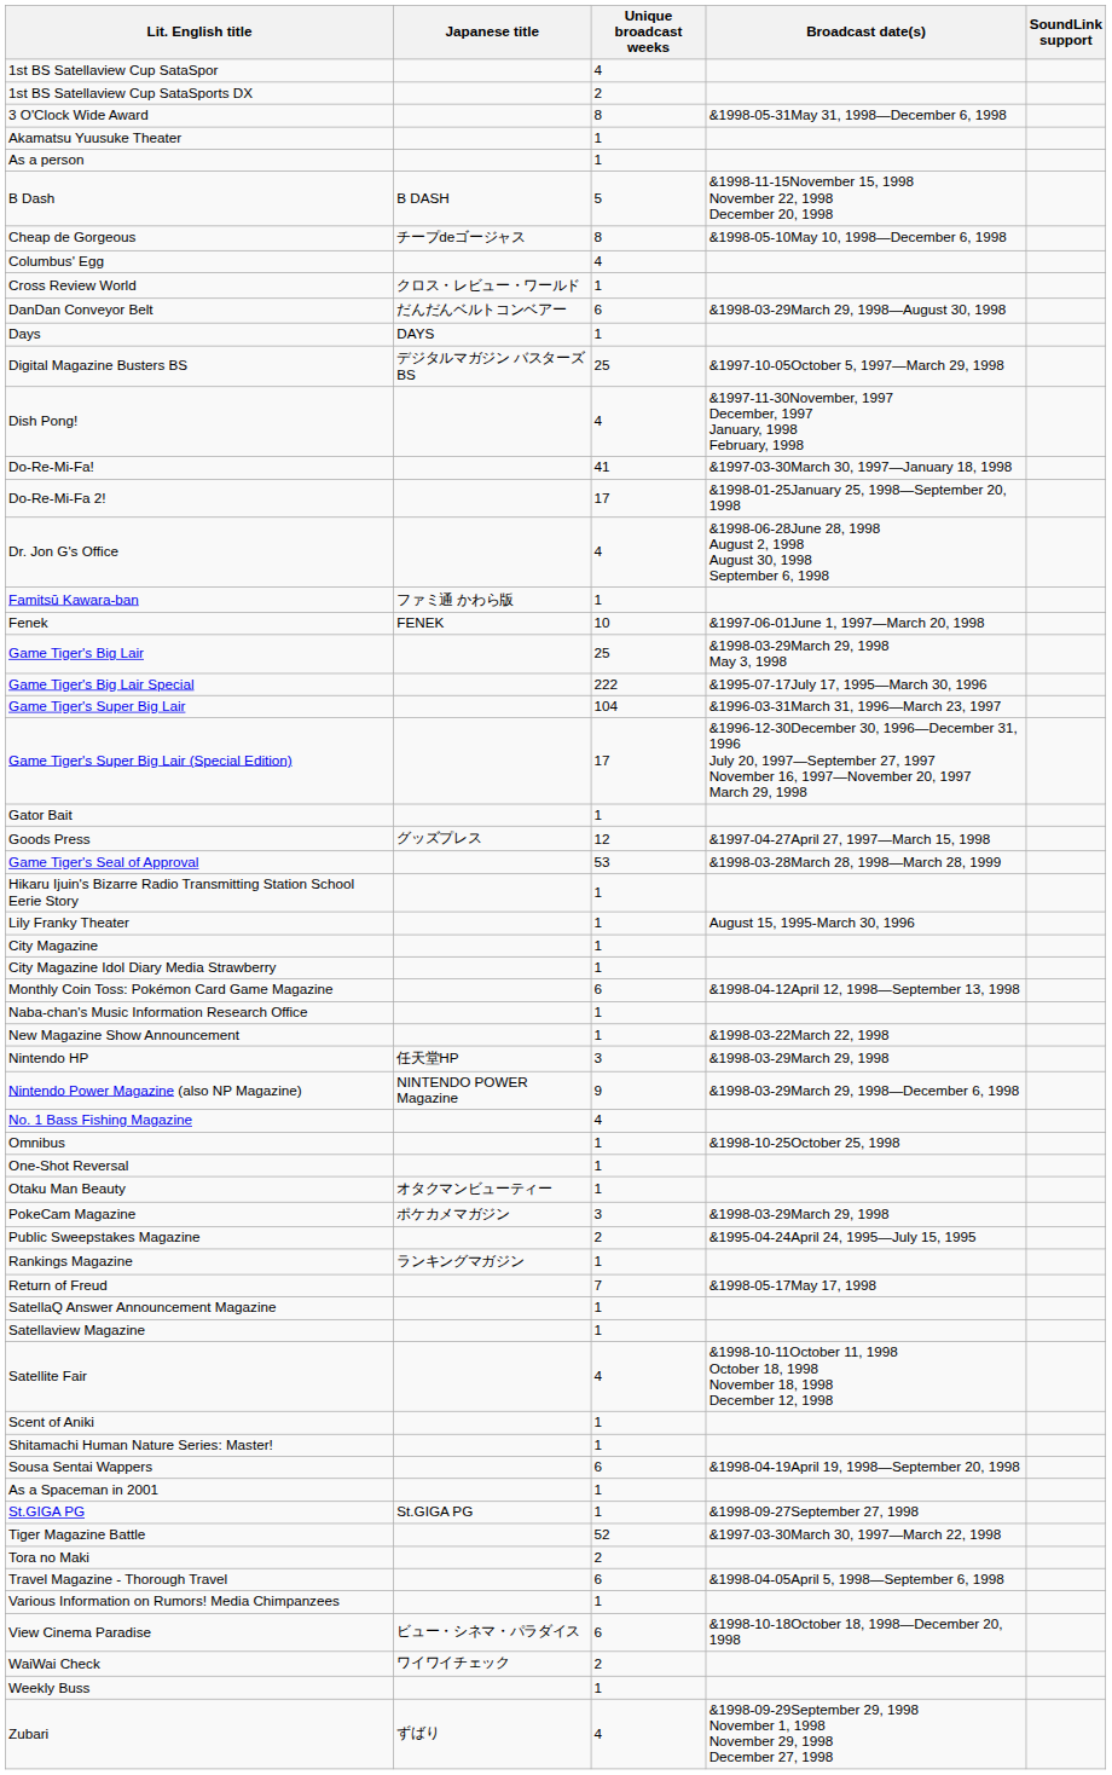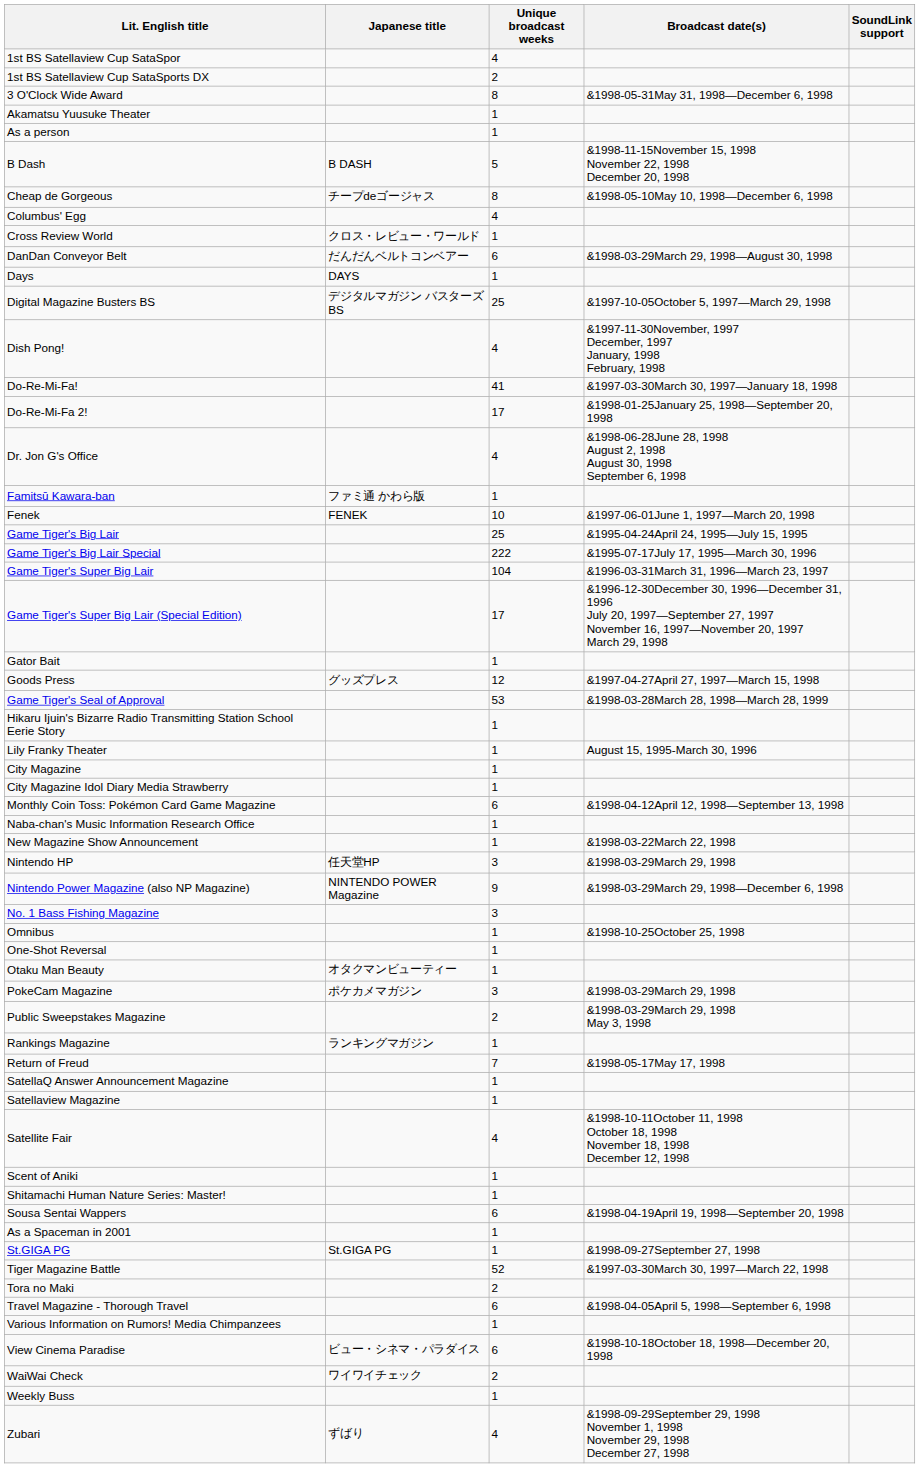 <table class="wikitable collapsible sortable">
 <tr>
 <th>Lit. English title</th>
 <th>Japanese title</th>
 <th>Unique<br> broadcast weeks</th>
 <th>Broadcast date(s)</th>
 <th>SoundLink<br> support</th>
 </tr>
 <tr>
 <td>1st BS Satellaview Cup SataSpor</td>
 <td></td>
 <td>4</td>
 <td></td>
 <td></td>
 </tr>
 <tr>
 <td>1st BS Satellaview Cup SataSports DX</td>
 <td></td>
 <td>2</td>
 <td></td>
 <td></td>
 </tr>
 <tr>
 <td>3 O'Clock Wide Award</td>
 <td></td>
 <td>8</td>
 <td><span>&1998-05-31</span>May 31, 1998—December 6, 1998</td>
 <td></td>
 </tr>
 <tr>
 <td>Akamatsu Yuusuke Theater</td>
 <td></td>
 <td>1</td>
 <td></td>
 <td></td>
 </tr>
 <tr>
 <td>As a person</td>
 <td></td>
 <td>1</td>
 <td></td>
 <td></td>
 </tr>
 <tr>
 <td>B Dash</td>
 <td>B DASH</td>
 <td>5</td>
 <td><span>&1998-11-15</span>November 15, 1998<br>November 22, 1998<br>December 20, 1998</td>
 <td></td>
 </tr>
 <tr>
 <td>Cheap de Gorgeous</td>
 <td>チープdeゴージャス</td>
 <td>8</td>
 <td><span>&1998-05-10</span>May 10, 1998—December 6, 1998</td>
 <td></td>
 </tr>
 <tr>
 <td>Columbus' Egg</td>
 <td></td>
 <td>4</td>
 <td></td>
 <td></td>
 </tr>
 <tr>
 <td>Cross Review World</td>
 <td>クロス・レビュー・ワールド</td>
 <td>1</td>
 <td></td>
 <td></td>
 </tr>
 <tr>
 <td>DanDan Conveyor Belt</td>
 <td>だんだんベルトコンベアー</td>
 <td>6</td>
 <td><span>&1998-03-29</span>March 29, 1998—August 30, 1998</td>
 <td></td>
 </tr>
 <tr>
 <td>Days</td>
 <td>DAYS</td>
 <td>1</td>
 <td></td>
 <td></td>
 </tr>
 <tr>
 <td>Digital Magazine Busters BS</td>
 <td>デジタルマガジン バスターズBS</td>
 <td>25</td>
 <td><span>&1997-10-05</span>October 5, 1997—March 29, 1998</td>
 <td></td>
 </tr>
 <tr>
 <td>Dish Pong!</td>
 <td></td>
 <td>4</td>
 <td><span>&1997-11-30</span>November, 1997<br>December, 1997<br>January, 1998<br>February, 1998</td>
 <td></td>
 </tr>
 <tr>
 <td>Do-Re-Mi-Fa!</td>
 <td></td>
 <td>41</td>
 <td><span>&1997-03-30</span>March 30, 1997—January 18, 1998</td>
 <td></td>
 </tr>
 <tr>
 <td>Do-Re-Mi-Fa 2!</td>
 <td></td>
 <td>17</td>
 <td><span>&1998-01-25</span>January 25, 1998—September 20, 1998</td>
 <td></td>
 </tr>
 <tr>
 <td>Dr. Jon G's Office</td>
 <td></td>
 <td>4</td>
 <td><span>&1998-06-28</span>June 28, 1998<br>August 2, 1998<br>August 30, 1998<br>September 6, 1998</td>
 <td></td>
 </tr>
 <tr>
 <td><a href='#'>Famitsū Kawara-ban</a></td>
 <td>ファミ通 かわら版</td>
 <td>1</td>
 <td></td>
 <td></td>
 </tr>
 <tr>
 <td>Fenek</td>
 <td>FENEK</td>
 <td>10</td>
 <td><span>&1997-06-01</span>June 1, 1997—March 20, 1998</td>
 <td></td>
 </tr>
 <tr>
 <td><a href='#'>Game Tiger's Big Lair</a></td>
 <td></td>
 <td>25</td>
-<td><span>&1998-03-29</span>March 29, 1998<br>May 3, 1998</td>
+<td><span>&1995-04-24</span>April 24, 1995—July 15, 1995</td>
 <td></td>
 </tr>
 <tr>
 <td><a href='#'>Game Tiger's Big Lair Special</a></td>
 <td></td>
 <td>222</td>
 <td><span>&1995-07-17</span>July 17, 1995—March 30, 1996</td>
 <td></td>
 </tr>
 <tr>
 <td><a href='#'>Game Tiger's Super Big Lair</a></td>
 <td></td>
 <td>104</td>
 <td><span>&1996-03-31</span>March 31, 1996—March 23, 1997</td>
 <td></td>
 </tr>
 <tr>
 <td><a href='#'>Game Tiger's Super Big Lair (Special Edition)</a></td>
 <td></td>
 <td>17</td>
 <td><span>&1996-12-30</span>December 30, 1996—December 31, 1996<br>July 20, 1997—September 27, 1997<br>November 16, 1997—November 20, 1997<br>March 29, 1998</td>
 <td></td>
 </tr>
 <tr>
 <td>Gator Bait</td>
 <td></td>
 <td>1</td>
 <td></td>
 <td></td>
 </tr>
 <tr>
 <td>Goods Press</td>
 <td>グッズプレス</td>
 <td>12</td>
 <td><span>&1997-04-27</span>April 27, 1997—March 15, 1998</td>
 <td></td>
 </tr>
 <tr>
 <td><a href='#'>Game Tiger's Seal of Approval</a></td>
 <td></td>
 <td>53</td>
 <td><span>&1998-03-28</span>March 28, 1998—March 28, 1999</td>
 <td></td>
 </tr>
 <tr>
 <td>Hikaru Ijuin's Bizarre Radio Transmitting Station School Eerie Story</td>
 <td></td>
 <td>1</td>
 <td></td>
 <td></td>
 </tr>
 <tr>
 <td>Lily Franky Theater</td>
 <td></td>
 <td>1</td>
 <td>August 15, 1995-March 30, 1996</td>
 <td></td>
 </tr>
 <tr>
 <td>City Magazine</td>
 <td></td>
 <td>1</td>
 <td></td>
 <td></td>
 </tr>
 <tr>
 <td>City Magazine Idol Diary Media Strawberry</td>
 <td></td>
 <td>1</td>
 <td></td>
 <td></td>
 </tr>
 <tr>
 <td>Monthly Coin Toss: Pokémon Card Game Magazine</td>
 <td></td>
 <td>6</td>
 <td><span>&1998-04-12</span>April 12, 1998—September 13, 1998</td>
 <td></td>
 </tr>
 <tr>
 <td>Naba-chan's Music Information Research Office</td>
 <td></td>
 <td>1</td>
 <td></td>
 <td></td>
 </tr>
 <tr>
 <td>New Magazine Show Announcement</td>
 <td></td>
 <td>1</td>
 <td><span>&1998-03-22</span>March 22, 1998</td>
 <td></td>
 </tr>
 <tr>
 <td>Nintendo HP</td>
 <td>任天堂HP</td>
 <td>3</td>
 <td><span>&1998-03-29</span>March 29, 1998</td>
 <td></td>
 </tr>
 <tr>
 <td><a href='#'>Nintendo Power Magazine</a> (also NP Magazine)</td>
 <td>NINTENDO POWER Magazine</td>
 <td>9</td>
 <td><span>&1998-03-29</span>March 29, 1998—December 6, 1998</td>
 <td></td>
 </tr>
 <tr>
 <td><a href='#'>No. 1 Bass Fishing Magazine</a></td>
 <td></td>
-<td>4</td>
+<td>3</td>
 <td></td>
 <td></td>
 </tr>
 <tr>
 <td>Omnibus</td>
 <td></td>
 <td>1</td>
 <td><span>&1998-10-25</span>October 25, 1998</td>
 <td></td>
 </tr>
 <tr>
 <td>One-Shot Reversal</td>
 <td></td>
 <td>1</td>
 <td></td>
 <td></td>
 </tr>
 <tr>
 <td>Otaku Man Beauty</td>
 <td>オタクマンビューティー</td>
 <td>1</td>
 <td></td>
 <td></td>
 </tr>
 <tr>
 <td>PokeCam Magazine</td>
 <td>ポケカメマガジン</td>
 <td>3</td>
 <td><span>&1998-03-29</span>March 29, 1998</td>
 <td></td>
 </tr>
 <tr>
 <td>Public Sweepstakes Magazine</td>
 <td></td>
 <td>2</td>
-<td><span>&1995-04-24</span>April 24, 1995—July 15, 1995</td>
+<td><span>&1998-03-29</span>March 29, 1998<br>May 3, 1998</td>
 <td></td>
 </tr>
 <tr>
 <td>Rankings Magazine</td>
 <td>ランキングマガジン</td>
 <td>1</td>
 <td></td>
 <td></td>
 </tr>
 <tr>
 <td>Return of Freud</td>
 <td></td>
 <td>7</td>
 <td><span>&1998-05-17</span>May 17, 1998</td>
 <td></td>
 </tr>
 <tr>
 <td>SatellaQ Answer Announcement Magazine</td>
 <td></td>
 <td>1</td>
 <td></td>
 <td></td>
 </tr>
 <tr>
 <td>Satellaview Magazine</td>
 <td></td>
 <td>1</td>
 <td></td>
 <td></td>
 </tr>
 <tr>
 <td>Satellite Fair</td>
 <td></td>
 <td>4</td>
 <td><span>&1998-10-11</span>October 11, 1998<br>October 18, 1998<br>November 18, 1998<br>December 12, 1998</td>
 <td></td>
 </tr>
 <tr>
 <td>Scent of Aniki</td>
 <td></td>
 <td>1</td>
 <td></td>
 <td></td>
 </tr>
 <tr>
 <td>Shitamachi Human Nature Series: Master!</td>
 <td></td>
 <td>1</td>
 <td></td>
 <td></td>
 </tr>
 <tr>
 <td>Sousa Sentai Wappers</td>
 <td></td>
 <td>6</td>
 <td><span>&1998-04-19</span>April 19, 1998—September 20, 1998</td>
 <td></td>
 </tr>
 <tr>
 <td>As a Spaceman in 2001</td>
 <td></td>
 <td>1</td>
 <td></td>
 <td></td>
 </tr>
 <tr>
 <td><a href='#'>St.GIGA PG</a></td>
 <td>St.GIGA PG</td>
 <td>1</td>
 <td><span>&1998-09-27</span>September 27, 1998</td>
 <td></td>
 </tr>
 <tr>
 <td>Tiger Magazine Battle</td>
 <td></td>
 <td>52</td>
 <td><span>&1997-03-30</span>March 30, 1997—March 22, 1998</td>
 <td></td>
 </tr>
 <tr>
 <td>Tora no Maki</td>
 <td></td>
 <td>2</td>
 <td></td>
 <td></td>
 </tr>
 <tr>
 <td>Travel Magazine - Thorough Travel</td>
 <td></td>
 <td>6</td>
 <td><span>&1998-04-05</span>April 5, 1998—September 6, 1998</td>
 <td></td>
 </tr>
 <tr>
 <td>Various Information on Rumors! Media Chimpanzees</td>
 <td></td>
 <td>1</td>
 <td></td>
 <td></td>
 </tr>
 <tr>
 <td>View Cinema Paradise</td>
 <td>ビュー・シネマ・パラダイス</td>
 <td>6</td>
 <td><span>&1998-10-18</span>October 18, 1998—December 20, 1998</td>
 <td></td>
 </tr>
 <tr>
 <td>WaiWai Check</td>
 <td>ワイワイチェック</td>
 <td>2</td>
 <td></td>
 <td></td>
 </tr>
 <tr>
 <td>Weekly Buss</td>
 <td></td>
 <td>1</td>
 <td></td>
 <td></td>
 </tr>
 <tr>
 <td>Zubari</td>
 <td>ずばり</td>
 <td>4</td>
 <td><span>&1998-09-29</span>September 29, 1998<br>November 1, 1998<br>November 29, 1998<br>December 27, 1998</td>
 <td></td>
 </tr>
 </table>
